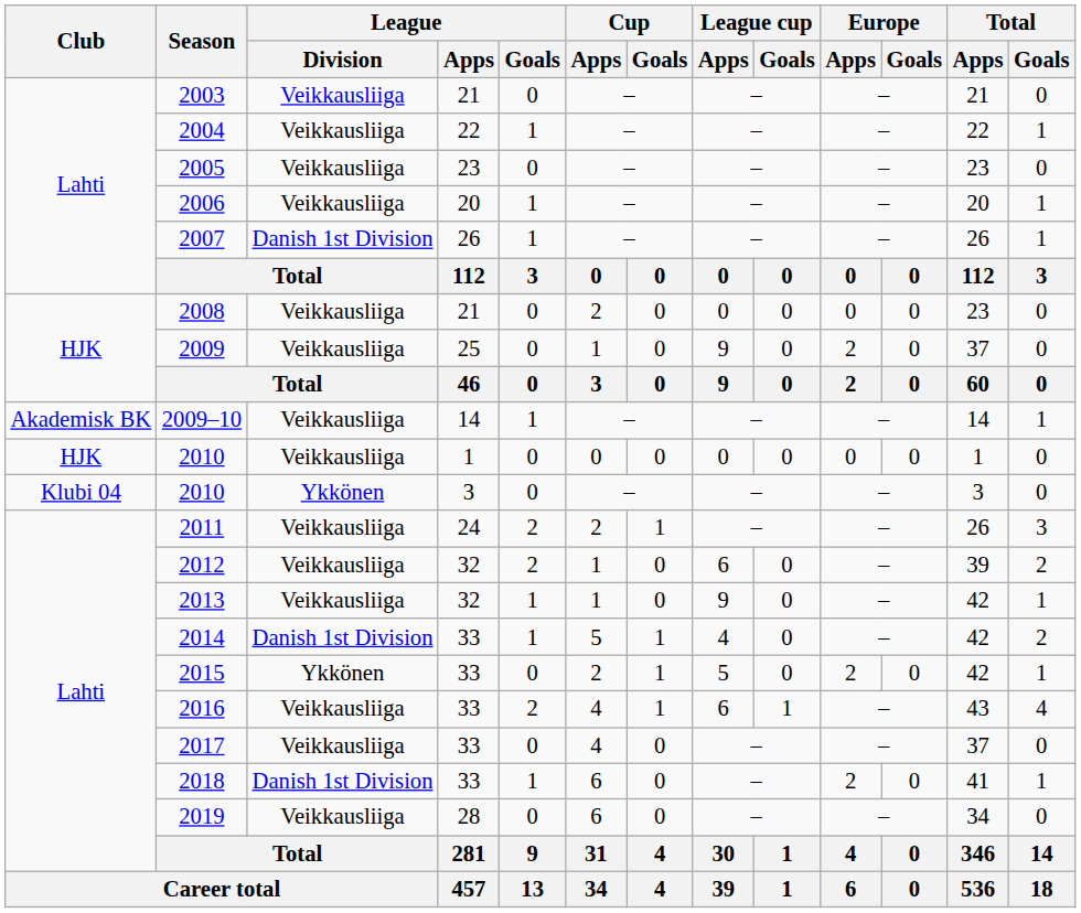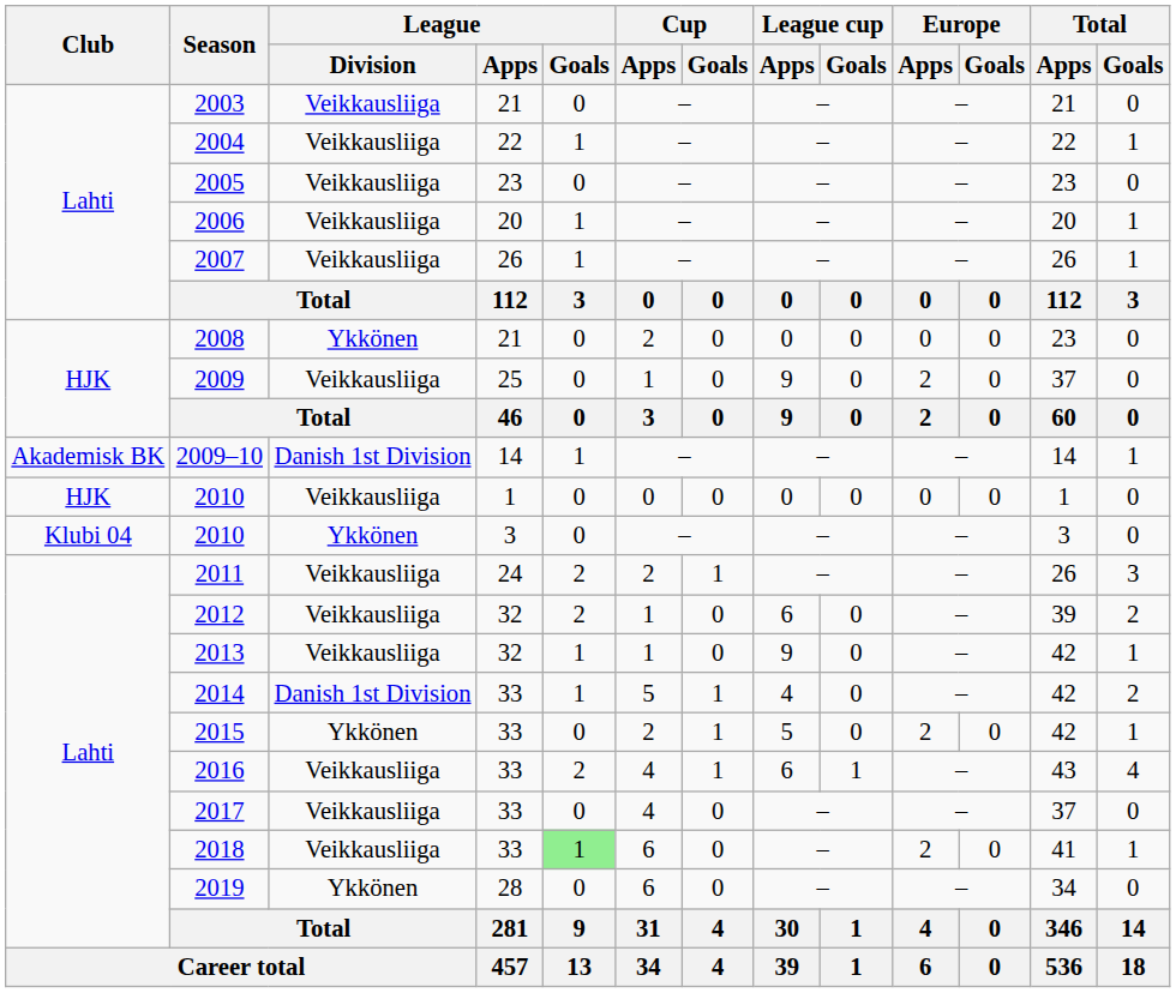 <table class="wikitable" style="text-align:center">
 <tr>
 <th rowspan="2">Club</th>
 <th rowspan="2">Season</th>
 <th colspan="3">League</th>
 <th colspan="2">Cup</th>
 <th colspan="2">League cup</th>
 <th colspan="2">Europe</th>
 <th colspan="2">Total</th>
 </tr>
 <tr>
 <th>Division</th>
 <th>Apps</th>
 <th>Goals</th>
 <th>Apps</th>
 <th>Goals</th>
 <th>Apps</th>
 <th>Goals</th>
 <th>Apps</th>
 <th>Goals</th>
 <th>Apps</th>
 <th>Goals</th>
 </tr>
 <tr>
 <td rowspan=6><a href='#'>Lahti</a></td>
 <td><a href='#'>2003</a></td>
 <td><a href='#'>Veikkausliiga</a></td>
 <td>21</td>
 <td>0</td>
 <td colspan=2>–</td>
 <td colspan=2>–</td>
 <td colspan=2>–</td>
 <td>21</td>
 <td>0</td>
 </tr>
 <tr>
 <td><a href='#'>2004</a></td>
 <td>Veikkausliiga</td>
 <td>22</td>
 <td>1</td>
 <td colspan=2>–</td>
 <td colspan=2>–</td>
 <td colspan=2>–</td>
 <td>22</td>
 <td>1</td>
 </tr>
 <tr>
 <td><a href='#'>2005</a></td>
 <td>Veikkausliiga</td>
 <td>23</td>
 <td>0</td>
 <td colspan=2>–</td>
 <td colspan=2>–</td>
 <td colspan=2>–</td>
 <td>23</td>
 <td>0</td>
 </tr>
 <tr>
 <td><a href='#'>2006</a></td>
 <td>Veikkausliiga</td>
 <td>20</td>
 <td>1</td>
 <td colspan=2>–</td>
 <td colspan=2>–</td>
 <td colspan=2>–</td>
 <td>20</td>
 <td>1</td>
 </tr>
 <tr>
 <td><a href='#'>2007</a></td>
-<td><a href='#'>Danish 1st Division</a></td>
+<td>Veikkausliiga</td>
 <td>26</td>
 <td>1</td>
 <td colspan=2>–</td>
 <td colspan=2>–</td>
 <td colspan=2>–</td>
 <td>26</td>
 <td>1</td>
 </tr>
 <tr>
 <th colspan=2>Total</th>
 <th>112</th>
 <th>3</th>
 <th>0</th>
 <th>0</th>
 <th>0</th>
 <th>0</th>
 <th>0</th>
 <th>0</th>
 <th>112</th>
 <th>3</th>
 </tr>
 <tr>
 <td rowspan=3><a href='#'>HJK</a></td>
 <td><a href='#'>2008</a></td>
-<td>Veikkausliiga</td>
+<td><a href='#'>Ykkönen</a></td>
 <td>21</td>
 <td>0</td>
 <td>2</td>
 <td>0</td>
 <td>0</td>
 <td>0</td>
 <td>0</td>
 <td>0</td>
 <td>23</td>
 <td>0</td>
 </tr>
 <tr>
 <td><a href='#'>2009</a></td>
 <td>Veikkausliiga</td>
 <td>25</td>
 <td>0</td>
 <td>1</td>
 <td>0</td>
 <td>9</td>
 <td>0</td>
 <td>2</td>
 <td>0</td>
 <td>37</td>
 <td>0</td>
 </tr>
 <tr>
 <th colspan=2>Total</th>
 <th>46</th>
 <th>0</th>
 <th>3</th>
 <th>0</th>
 <th>9</th>
 <th>0</th>
 <th>2</th>
 <th>0</th>
 <th>60</th>
 <th>0</th>
 </tr>
 <tr>
 <td><a href='#'>Akademisk BK</a></td>
 <td><a href='#'>2009–10</a></td>
-<td>Veikkausliiga</td>
+<td><a href='#'>Danish 1st Division</a></td>
 <td>14</td>
 <td>1</td>
 <td colspan=2>–</td>
 <td colspan=2>–</td>
 <td colspan=2>–</td>
 <td>14</td>
 <td>1</td>
 </tr>
 <tr>
 <td><a href='#'>HJK</a></td>
 <td><a href='#'>2010</a></td>
 <td>Veikkausliiga</td>
 <td>1</td>
 <td>0</td>
 <td>0</td>
 <td>0</td>
 <td>0</td>
 <td>0</td>
 <td>0</td>
 <td>0</td>
 <td>1</td>
 <td>0</td>
 </tr>
 <tr>
 <td><a href='#'>Klubi 04</a></td>
 <td><a href='#'>2010</a></td>
 <td><a href='#'>Ykkönen</a></td>
 <td>3</td>
 <td>0</td>
 <td colspan=2>–</td>
 <td colspan=2>–</td>
 <td colspan=2>–</td>
 <td>3</td>
 <td>0</td>
 </tr>
 <tr>
 <td rowspan=10><a href='#'>Lahti</a></td>
 <td><a href='#'>2011</a></td>
 <td>Veikkausliiga</td>
 <td>24</td>
 <td>2</td>
 <td>2</td>
 <td>1</td>
 <td colspan=2>–</td>
 <td colspan=2>–</td>
 <td>26</td>
 <td>3</td>
 </tr>
 <tr>
 <td><a href='#'>2012</a></td>
 <td>Veikkausliiga</td>
 <td>32</td>
 <td>2</td>
 <td>1</td>
 <td>0</td>
 <td>6</td>
 <td>0</td>
 <td colspan=2>–</td>
 <td>39</td>
 <td>2</td>
 </tr>
 <tr>
 <td><a href='#'>2013</a></td>
 <td>Veikkausliiga</td>
 <td>32</td>
 <td>1</td>
 <td>1</td>
 <td>0</td>
 <td>9</td>
 <td>0</td>
 <td colspan=2>–</td>
 <td>42</td>
 <td>1</td>
 </tr>
 <tr>
 <td><a href='#'>2014</a></td>
 <td><a href='#'>Danish 1st Division</a></td>
 <td>33</td>
 <td>1</td>
 <td>5</td>
 <td>1</td>
 <td>4</td>
 <td>0</td>
 <td colspan=2>–</td>
 <td>42</td>
 <td>2</td>
 </tr>
 <tr>
 <td><a href='#'>2015</a></td>
 <td>Ykkönen</td>
 <td>33</td>
 <td>0</td>
 <td>2</td>
 <td>1</td>
 <td>5</td>
 <td>0</td>
 <td>2</td>
 <td>0</td>
 <td>42</td>
 <td>1</td>
 </tr>
 <tr>
 <td><a href='#'>2016</a></td>
 <td>Veikkausliiga</td>
 <td>33</td>
 <td>2</td>
 <td>4</td>
 <td>1</td>
 <td>6</td>
 <td>1</td>
 <td colspan=2>–</td>
 <td>43</td>
 <td>4</td>
 </tr>
 <tr>
 <td><a href='#'>2017</a></td>
 <td>Veikkausliiga</td>
 <td>33</td>
 <td>0</td>
 <td>4</td>
 <td>0</td>
 <td colspan=2>–</td>
 <td colspan=2>–</td>
 <td>37</td>
 <td>0</td>
 </tr>
 <tr>
 <td><a href='#'>2018</a></td>
-<td><a href='#'>Danish 1st Division</a></td>
+<td>Veikkausliiga</td>
 <td>33</td>
-<td>1</td>
+<td style="background: lightgreen;">1</td>
 <td>6</td>
 <td>0</td>
 <td colspan=2>–</td>
 <td>2</td>
 <td>0</td>
 <td>41</td>
 <td>1</td>
 </tr>
 <tr>
 <td><a href='#'>2019</a></td>
-<td>Veikkausliiga</td>
+<td>Ykkönen</td>
 <td>28</td>
 <td>0</td>
 <td>6</td>
 <td>0</td>
 <td colspan=2>–</td>
 <td colspan=2>–</td>
 <td>34</td>
 <td>0</td>
 </tr>
 <tr>
 <th colspan=2>Total</th>
 <th>281</th>
 <th>9</th>
 <th>31</th>
 <th>4</th>
 <th>30</th>
 <th>1</th>
 <th>4</th>
 <th>0</th>
 <th>346</th>
 <th>14</th>
 </tr>
 <tr>
 <th colspan="3">Career total</th>
 <th>457</th>
 <th>13</th>
 <th>34</th>
 <th>4</th>
 <th>39</th>
 <th>1</th>
 <th>6</th>
 <th>0</th>
 <th>536</th>
 <th>18</th>
 </tr>
 </table>
